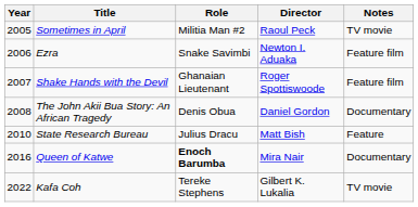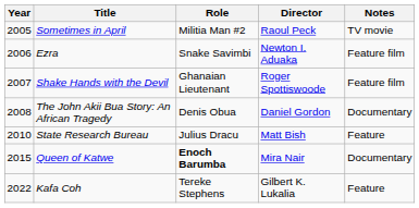 <table class="wikitable">
 <tr>
 <th>Year</th>
 <th>Title</th>
 <th>Role</th>
 <th>Director</th>
 <th>Notes</th>
 </tr>
 <tr>
 <td>2005</td>
 <td><em><a href='#'>Sometimes in April</a></em></td>
 <td>Militia Man #2</td>
 <td><a href='#'>Raoul Peck</a></td>
 <td>TV movie</td>
 </tr>
 <tr>
 <td>2006</td>
 <td><em>Ezra</em></td>
 <td>Snake Savimbi</td>
 <td><a href='#'>Newton I. Aduaka</a></td>
 <td>Feature film</td>
 </tr>
 <tr>
 <td>2007</td>
 <td><em><a href='#'>Shake Hands with the Devil</a></em></td>
 <td>Ghanaian Lieutenant</td>
 <td><a href='#'>Roger Spottiswoode</a></td>
 <td>Feature film</td>
 </tr>
 <tr>
 <td>2008</td>
 <td><em>The John Akii Bua Story: An African Tragedy</em></td>
 <td>Denis Obua</td>
 <td><a href='#'>Daniel Gordon</a></td>
 <td>Documentary</td>
 </tr>
 <tr>
 <td>2010</td>
 <td><em>State Research Bureau</em></td>
 <td>Julius Dracu</td>
 <td><a href='#'>Matt Bish</a></td>
 <td>Feature</td>
 </tr>
 <tr>
-<td>2016</td>
+<td>2015</td>
 <td><em><a href='#'>Queen of Katwe</a></em></td>
 <td><strong>Enoch Barumba</strong></td>
 <td><a href='#'>Mira Nair</a></td>
 <td>Documentary</td>
 </tr>
 <tr>
 <td>2022</td>
 <td><em>Kafa Coh</em></td>
 <td>Tereke Stephens</td>
 <td>Gilbert K. Lukalia</td>
-<td>TV movie</td>
+<td>Feature</td>
 </tr>
 </table>
